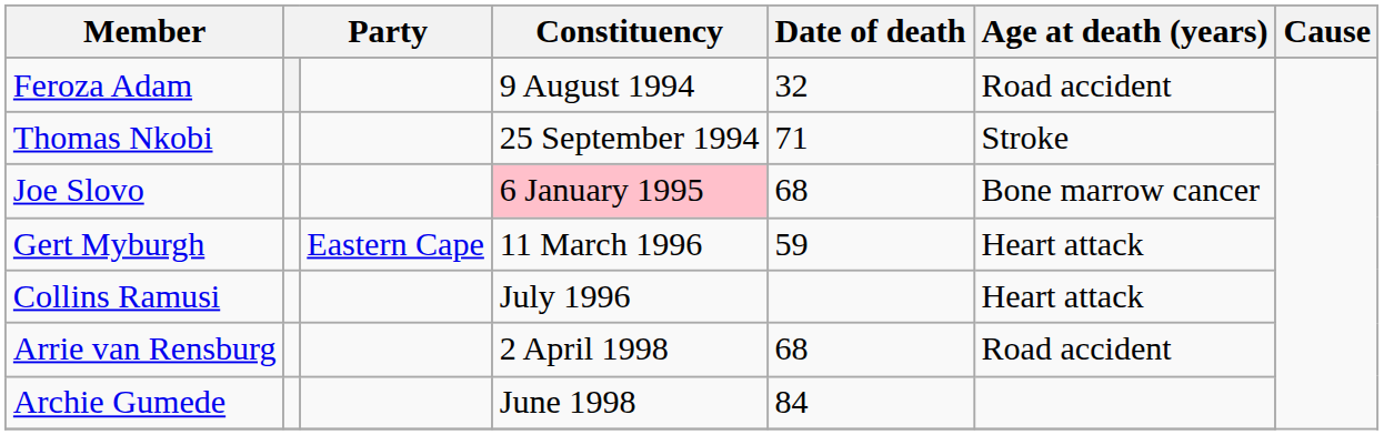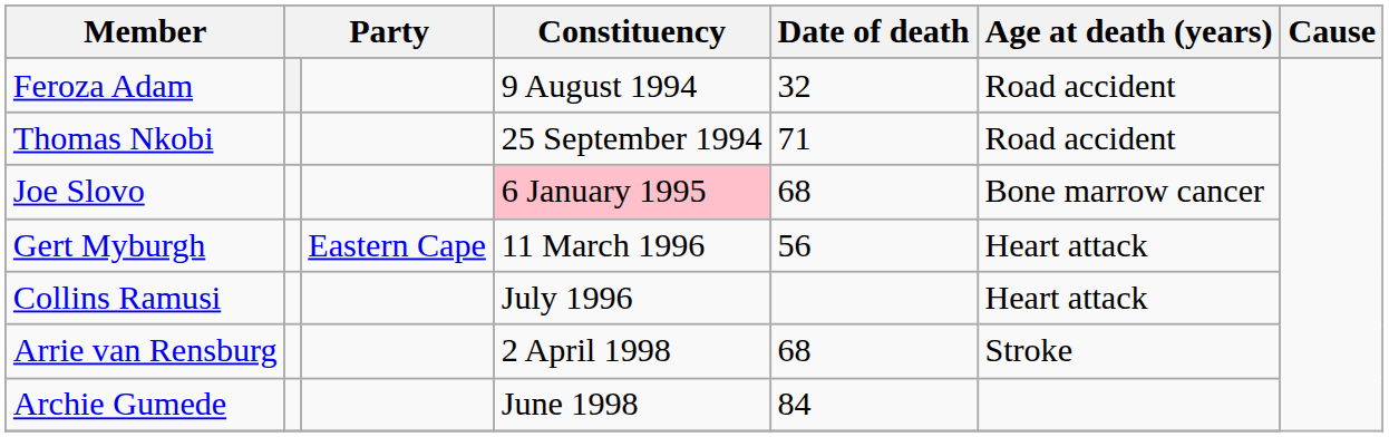 <table class="wikitable sortable">
 <tr>
 <th>Member</th>
 <th colspan=2>Party</th>
 <th>Constituency</th>
 <th>Date of death</th>
 <th>Age at death (years)</th>
 <th>Cause</th>
 </tr>
 <tr>
 <td><a href='#'>Feroza Adam</a></td>
 <th></th>
 <td></td>
 <td>9 August 1994</td>
 <td>32</td>
 <td>Road accident</td>
 </tr>
 <tr>
 <td><a href='#'>Thomas Nkobi</a></td>
 <td></td>
 <td></td>
 <td>25 September 1994</td>
 <td>71</td>
-<td>Stroke</td>
+<td>Road accident</td>
 </tr>
 <tr>
 <td><a href='#'>Joe Slovo</a></td>
 <td></td>
 <td></td>
 <td style="background: pink;">6 January 1995</td>
 <td>68</td>
 <td>Bone marrow cancer</td>
 </tr>
 <tr>
 <td><a href='#'>Gert Myburgh</a></td>
 <td></td>
 <td><a href='#'>Eastern Cape</a></td>
 <td>11 March 1996</td>
-<td>59</td>
+<td>56</td>
 <td>Heart attack</td>
 </tr>
 <tr>
 <td><a href='#'>Collins Ramusi</a></td>
 <td></td>
 <td></td>
 <td>July 1996</td>
 <td></td>
 <td>Heart attack</td>
 </tr>
 <tr>
 <td><a href='#'>Arrie van Rensburg</a></td>
 <td></td>
 <td></td>
 <td>2 April 1998</td>
 <td>68</td>
-<td>Road accident</td>
+<td>Stroke</td>
 </tr>
 <tr>
 <td><a href='#'>Archie Gumede</a></td>
 <td></td>
 <td></td>
 <td>June 1998</td>
 <td>84</td>
 <td></td>
 </tr>
 <tr>
 </tr>
 </table>
